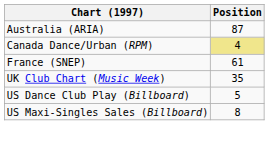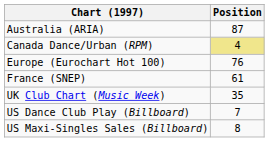 <table class="wikitable sortable">
 <tr>
 <th>Chart (1997)</th>
 <th>Position</th>
 </tr>
 <tr>
 <td>Australia (ARIA)</td>
 <td align="center">87</td>
 </tr>
 <tr>
 <td>Canada Dance/Urban (<em>RPM</em>)</td>
 <td align="center" style="background: khaki;">4</td>
 </tr>
 <tr>
+<td>Europe (Eurochart Hot 100)</td>
+<td align="center">76</td>
+</tr>
+<tr>
 <td>France (SNEP)</td>
 <td align="center">61</td>
 </tr>
 <tr>
 <td>UK <a href='#'>Club Chart</a> (<em><a href='#'>Music Week</a></em>)</td>
 <td align="center">35</td>
 </tr>
 <tr>
 <td>US Dance Club Play (<em>Billboard</em>)</td>
-<td align="center">5</td>
+<td align="center">7</td>
 </tr>
 <tr>
 <td>US Maxi-Singles Sales (<em>Billboard</em>)</td>
 <td align="center">8</td>
 </tr>
 </table>
